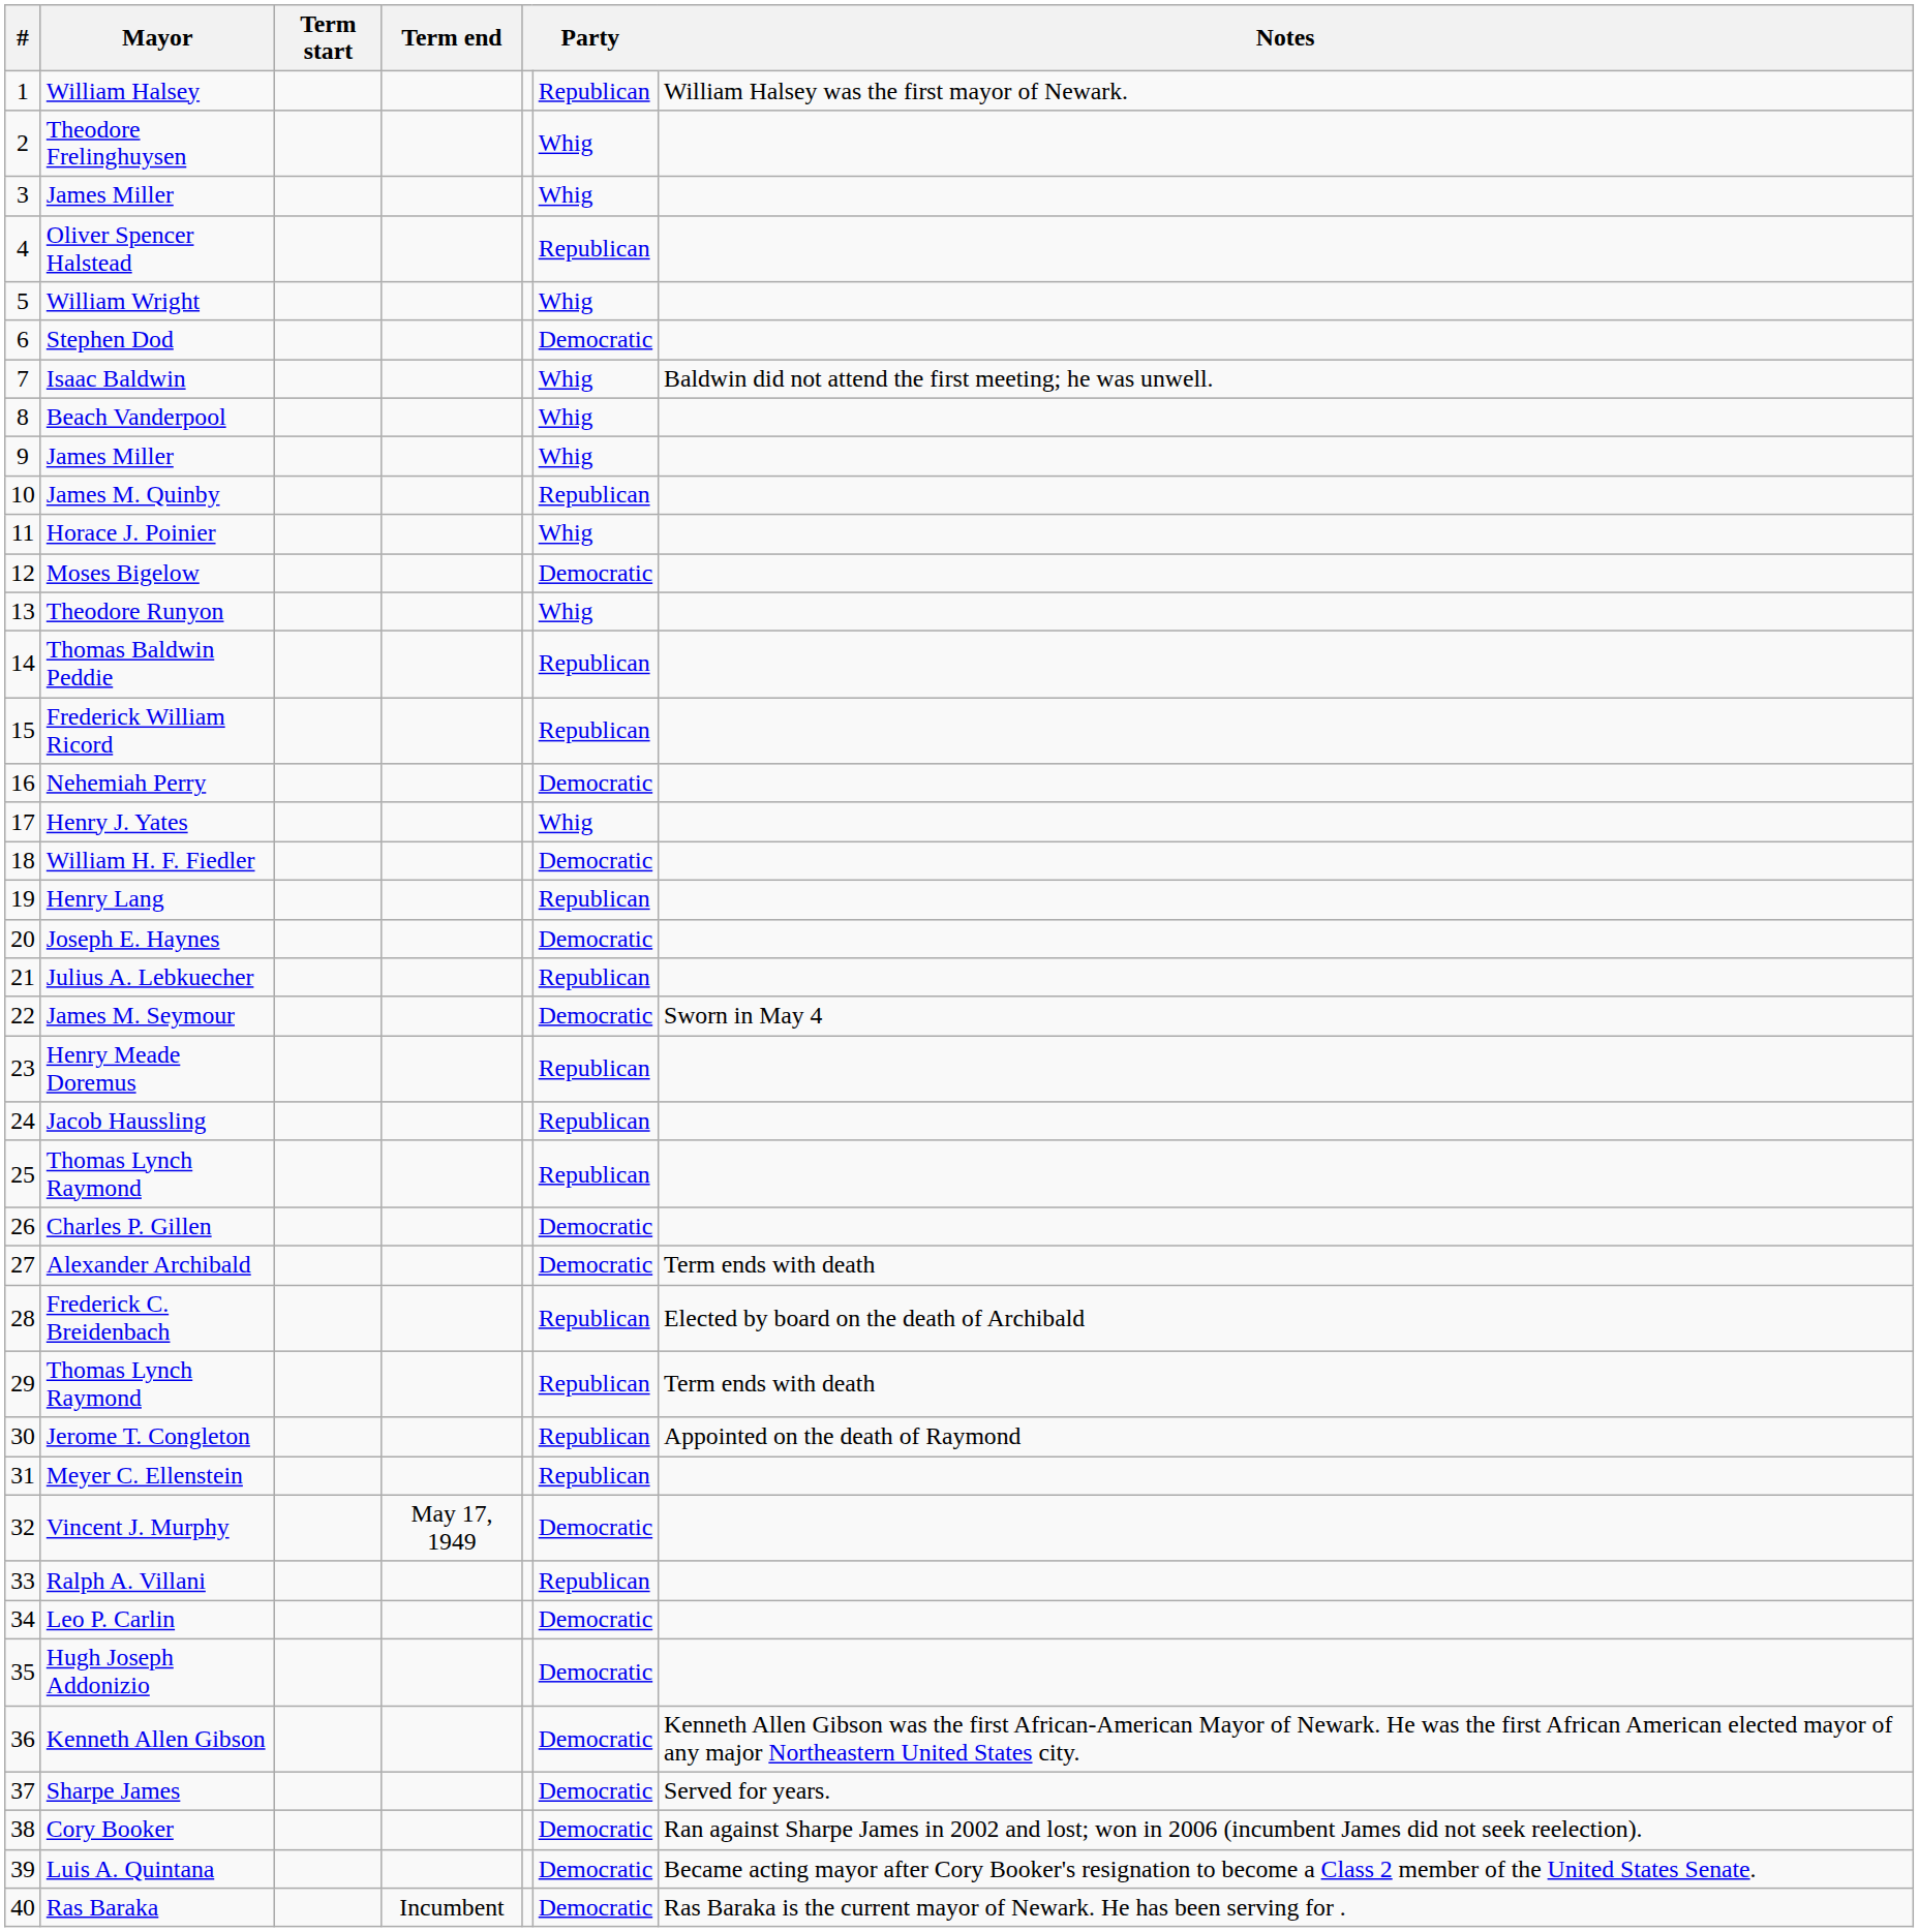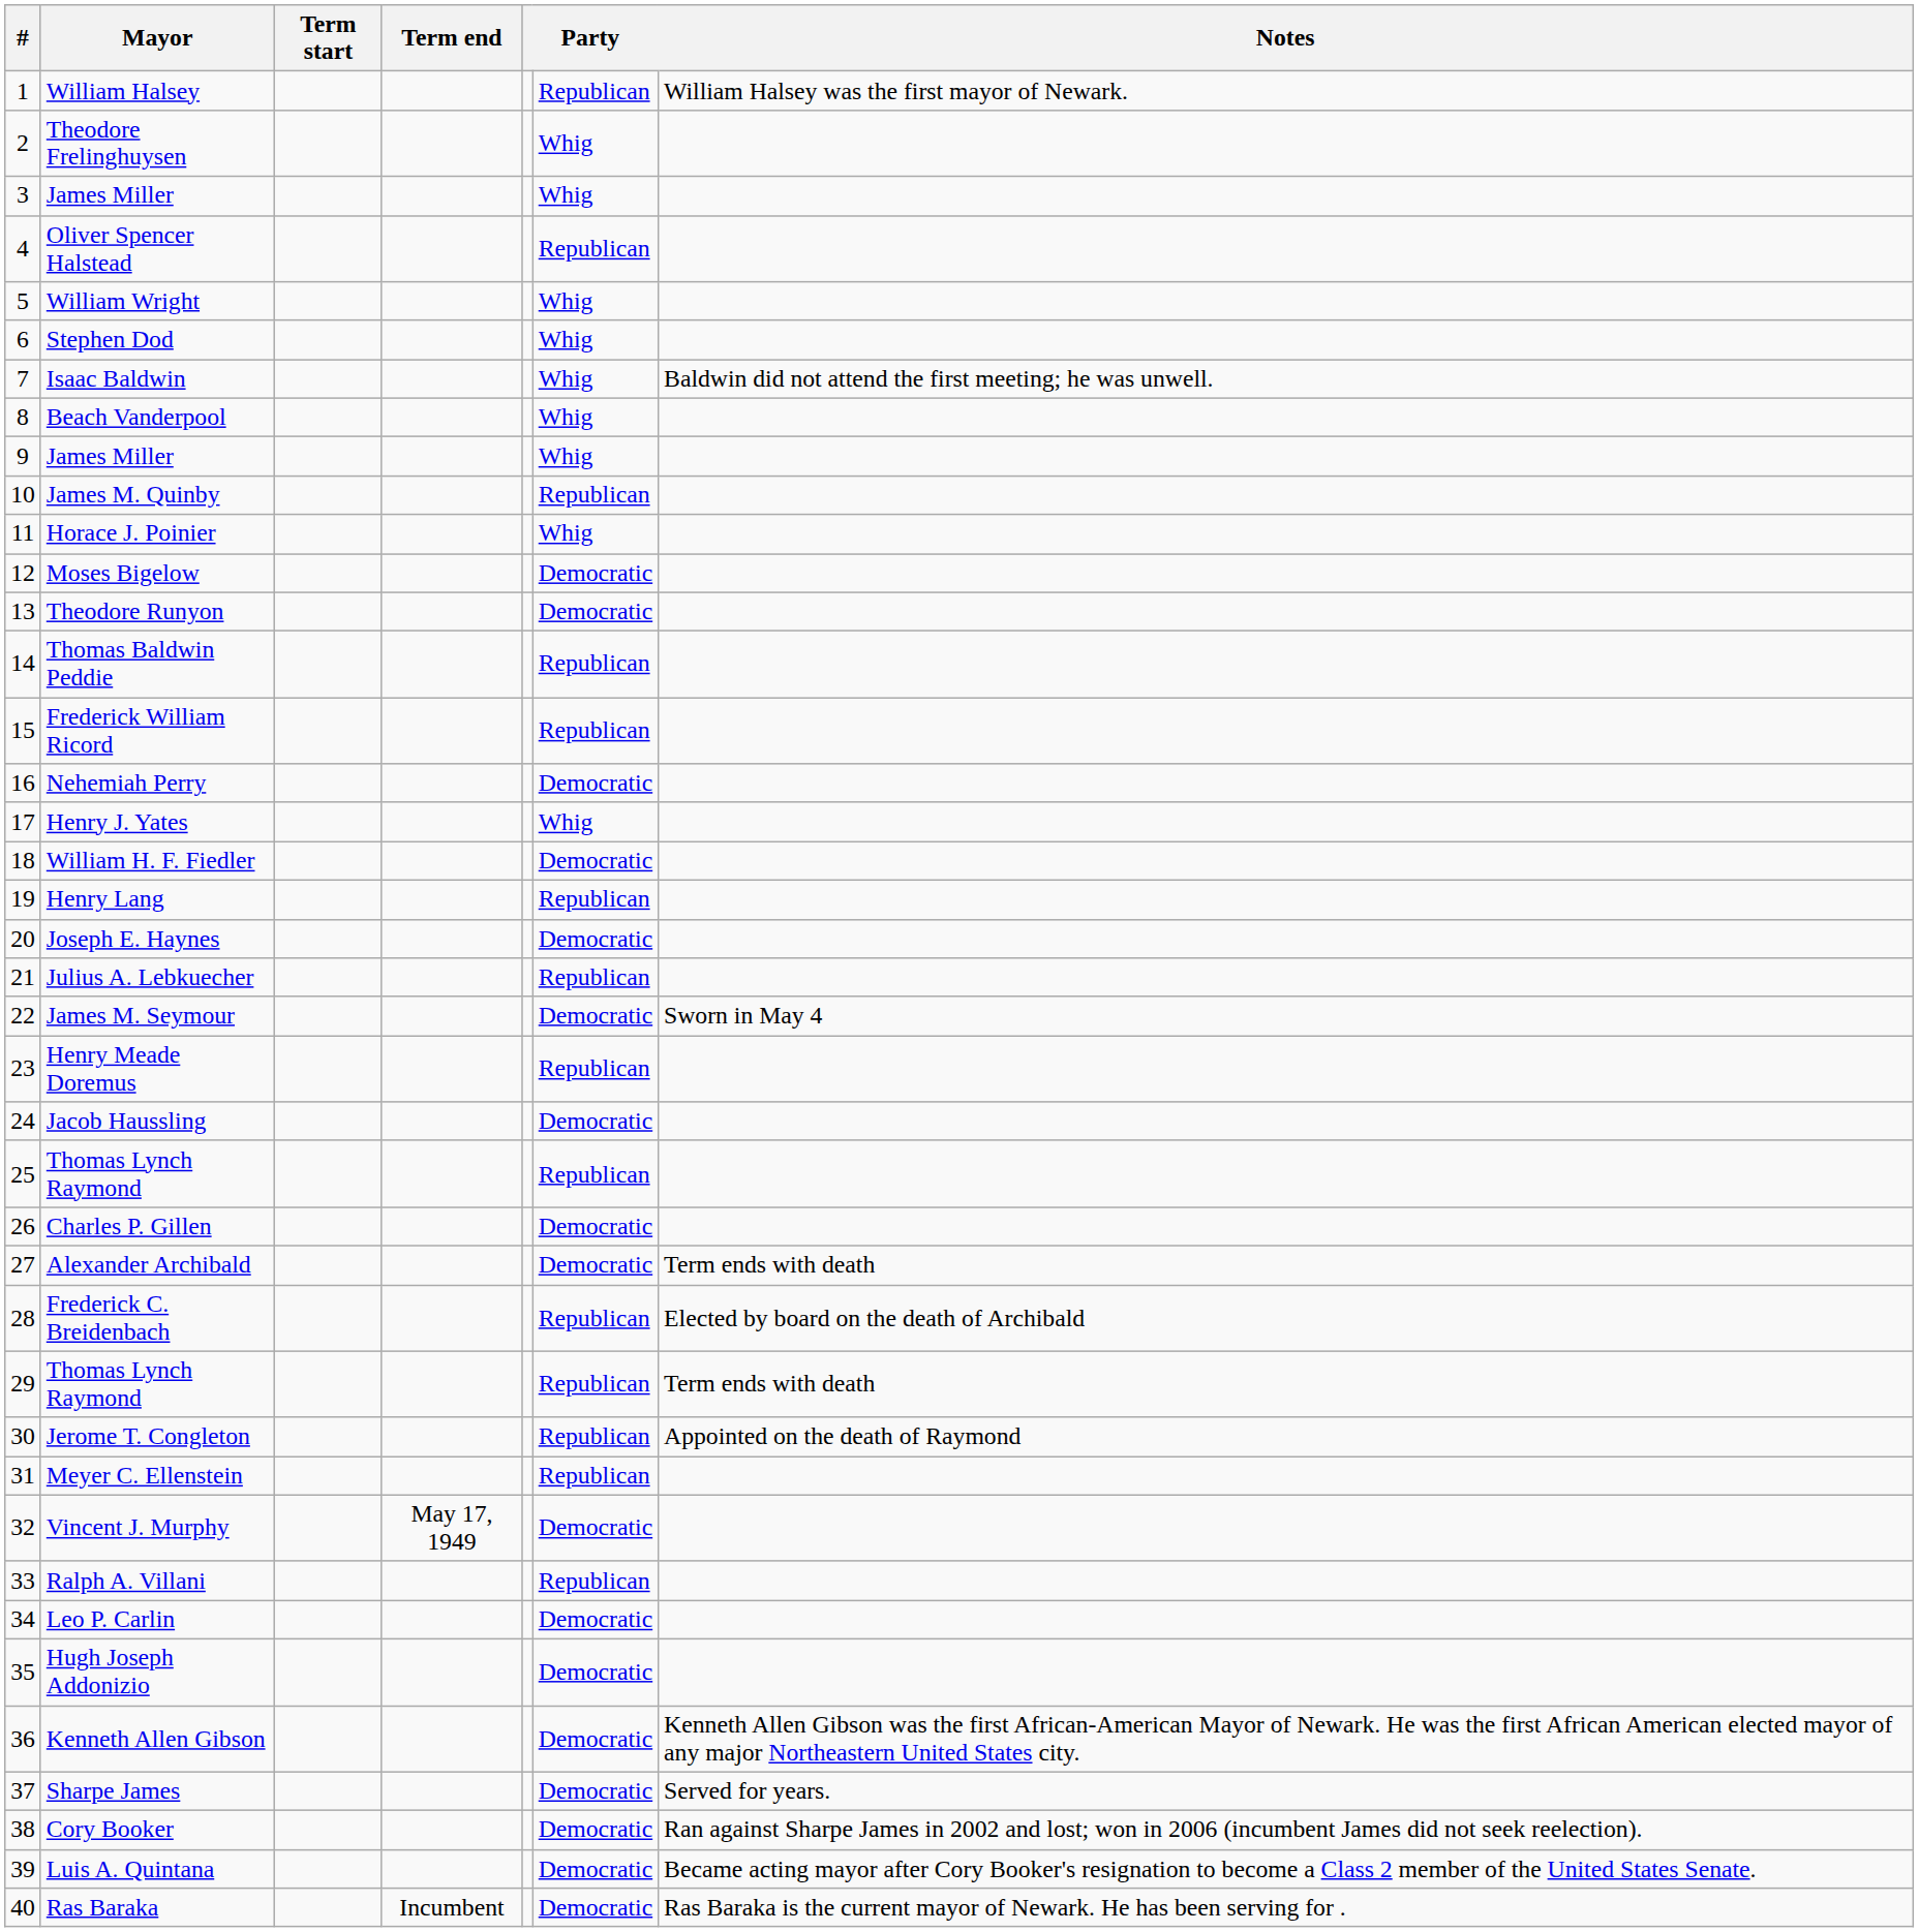 <table class="wikitable sortable">
 <tr>
 <th align=center>#</th>
 <th>Mayor</th>
 <th>Term start</th>
 <th>Term end</th>
 <th colspan=2>Party</th>
 <th style="border-left-style:hidden; padding:0.1em 0;">Notes</th>
 </tr>
 <tr>
 <td align=center>1</td>
 <td><a href='#'>William Halsey</a></td>
 <td align=center></td>
 <td align=center></td>
 <td bgcolor=></td>
 <td><a href='#'>Republican</a></td>
 <td>William Halsey was the first mayor of Newark.</td>
 </tr>
 <tr>
 <td align=center>2</td>
 <td><a href='#'>Theodore Frelinghuysen</a></td>
 <td align=center></td>
 <td align=center></td>
 <td bgcolor=></td>
 <td><a href='#'>Whig</a></td>
 <td></td>
 </tr>
 <tr>
 <td align=center>3</td>
 <td><a href='#'>James Miller</a></td>
 <td align=center></td>
 <td align=center></td>
 <td bgcolor=></td>
 <td><a href='#'>Whig</a></td>
 <td></td>
 </tr>
 <tr>
 <td align=center>4</td>
 <td><a href='#'>Oliver Spencer Halstead</a></td>
 <td align=center></td>
 <td align=center></td>
 <td bgcolor=></td>
 <td><a href='#'>Republican</a></td>
 <td></td>
 </tr>
 <tr>
 <td align=center>5</td>
 <td><a href='#'>William Wright</a></td>
 <td align=center></td>
 <td align=center></td>
 <td bgcolor=></td>
 <td><a href='#'>Whig</a></td>
 <td></td>
 </tr>
 <tr>
 <td align=center>6</td>
 <td><a href='#'>Stephen Dod</a></td>
 <td align=center></td>
 <td align=center></td>
 <td bgcolor=></td>
-<td><a href='#'>Democratic</a></td>
+<td><a href='#'>Whig</a></td>
 <td></td>
 </tr>
 <tr>
 <td align=center>7</td>
 <td><a href='#'>Isaac Baldwin</a></td>
 <td align=center></td>
 <td align=center></td>
 <td bgcolor=></td>
 <td><a href='#'>Whig</a></td>
 <td>Baldwin did not attend the first meeting; he was unwell.</td>
 </tr>
 <tr>
 <td align=center>8</td>
 <td><a href='#'>Beach Vanderpool</a></td>
 <td align=center></td>
 <td align=center></td>
 <td bgcolor=></td>
 <td><a href='#'>Whig</a></td>
 <td></td>
 </tr>
 <tr>
 <td align=center>9</td>
 <td><a href='#'>James Miller</a></td>
 <td align=center></td>
 <td align=center></td>
 <td bgcolor=></td>
 <td><a href='#'>Whig</a></td>
 <td></td>
 </tr>
 <tr>
 <td align=center>10</td>
 <td><a href='#'>James M. Quinby</a></td>
 <td align=center></td>
 <td align=center></td>
 <td bgcolor=></td>
 <td><a href='#'>Republican</a></td>
 <td></td>
 </tr>
 <tr>
 <td align=center>11</td>
 <td><a href='#'>Horace J. Poinier</a></td>
 <td align=center></td>
 <td align=center></td>
 <td bgcolor=></td>
 <td><a href='#'>Whig</a></td>
 <td></td>
 </tr>
 <tr>
 <td align=center>12</td>
 <td><a href='#'>Moses Bigelow</a></td>
 <td align=center></td>
 <td align=center></td>
 <td bgcolor=></td>
 <td><a href='#'>Democratic</a></td>
 <td></td>
 </tr>
 <tr>
 <td align=center>13</td>
 <td><a href='#'>Theodore Runyon</a></td>
 <td align=center></td>
 <td align=center></td>
 <td bgcolor=></td>
-<td><a href='#'>Whig</a></td>
+<td><a href='#'>Democratic</a></td>
 <td></td>
 </tr>
 <tr>
 <td align=center>14</td>
 <td><a href='#'>Thomas Baldwin Peddie</a></td>
 <td align=center></td>
 <td align=center></td>
 <td bgcolor=></td>
 <td><a href='#'>Republican</a></td>
 <td></td>
 </tr>
 <tr>
 <td align=center>15</td>
 <td><a href='#'>Frederick William Ricord</a></td>
 <td align=center></td>
 <td align=center></td>
 <td bgcolor=></td>
 <td><a href='#'>Republican</a></td>
 <td></td>
 </tr>
 <tr>
 <td align=center>16</td>
 <td><a href='#'>Nehemiah Perry</a></td>
 <td align=center></td>
 <td align=center></td>
 <td bgcolor=></td>
 <td><a href='#'>Democratic</a></td>
 <td></td>
 </tr>
 <tr>
 <td align=center>17</td>
 <td><a href='#'>Henry J. Yates</a></td>
 <td align=center></td>
 <td align=center></td>
 <td bgcolor=></td>
 <td><a href='#'>Whig</a></td>
 <td></td>
 </tr>
 <tr>
 <td align=center>18</td>
 <td><a href='#'>William H. F. Fiedler</a></td>
 <td align=center></td>
 <td align=center></td>
 <td bgcolor=></td>
 <td><a href='#'>Democratic</a></td>
 <td></td>
 </tr>
 <tr>
 <td align=center>19</td>
 <td><a href='#'>Henry Lang</a></td>
 <td align=center></td>
 <td align=center></td>
 <td bgcolor=></td>
 <td><a href='#'>Republican</a></td>
 <td></td>
 </tr>
 <tr>
 <td align=center>20</td>
 <td><a href='#'>Joseph E. Haynes</a></td>
 <td align=center></td>
 <td align=center></td>
 <td bgcolor=></td>
 <td><a href='#'>Democratic</a></td>
 <td></td>
 </tr>
 <tr>
 <td align=center>21</td>
 <td><a href='#'>Julius A. Lebkuecher</a></td>
 <td align=center></td>
 <td align=center></td>
 <td bgcolor=></td>
 <td><a href='#'>Republican</a></td>
 <td></td>
 </tr>
 <tr>
 <td align=center>22</td>
 <td><a href='#'>James M. Seymour</a></td>
 <td align=center></td>
 <td align=center></td>
 <td bgcolor=></td>
 <td><a href='#'>Democratic</a></td>
 <td>Sworn in May 4</td>
 </tr>
 <tr>
 <td align=center>23</td>
 <td><a href='#'>Henry Meade Doremus</a></td>
 <td align=center></td>
 <td align=center></td>
 <td bgcolor=></td>
 <td><a href='#'>Republican</a></td>
 <td></td>
 </tr>
 <tr>
 <td align=center>24</td>
 <td><a href='#'>Jacob Haussling</a></td>
 <td align=center></td>
 <td align=center></td>
 <td bgcolor=></td>
-<td><a href='#'>Republican</a></td>
+<td><a href='#'>Democratic</a></td>
 <td></td>
 </tr>
 <tr>
 <td align=center>25</td>
 <td><a href='#'>Thomas Lynch Raymond</a></td>
 <td align=center></td>
 <td align=center></td>
 <td bgcolor=></td>
 <td><a href='#'>Republican</a></td>
 <td></td>
 </tr>
 <tr>
 <td align=center>26</td>
 <td><a href='#'>Charles P. Gillen</a></td>
 <td align=center></td>
 <td align=center></td>
 <td bgcolor=></td>
 <td><a href='#'>Democratic</a></td>
 <td></td>
 </tr>
 <tr>
 <td align=center>27</td>
 <td><a href='#'>Alexander Archibald</a></td>
 <td align=center></td>
 <td align=center></td>
 <td bgcolor=></td>
 <td><a href='#'>Democratic</a></td>
 <td>Term ends with death</td>
 </tr>
 <tr>
 <td align=center>28</td>
 <td><a href='#'>Frederick C. Breidenbach</a></td>
 <td align=center></td>
 <td align=center></td>
 <td bgcolor=></td>
 <td><a href='#'>Republican</a></td>
 <td>Elected by board on the death of Archibald</td>
 </tr>
 <tr>
 <td align=center>29</td>
 <td><a href='#'>Thomas Lynch Raymond</a></td>
 <td align=center></td>
 <td align=center></td>
 <td bgcolor=></td>
 <td><a href='#'>Republican</a></td>
 <td>Term ends with death</td>
 </tr>
 <tr>
 <td align=center>30</td>
 <td><a href='#'>Jerome T. Congleton</a></td>
 <td align=center></td>
 <td align=center></td>
 <td bgcolor=></td>
 <td><a href='#'>Republican</a></td>
 <td>Appointed on the death of Raymond</td>
 </tr>
 <tr>
 <td align=center>31</td>
 <td><a href='#'>Meyer C. Ellenstein</a></td>
 <td align=center></td>
 <td align=center></td>
 <td bgcolor=></td>
 <td><a href='#'>Republican</a></td>
 <td></td>
 </tr>
 <tr>
 <td align=center>32</td>
 <td><a href='#'>Vincent J. Murphy</a></td>
 <td align=center></td>
 <td align=center>May 17, 1949</td>
 <td bgcolor=></td>
 <td><a href='#'>Democratic</a></td>
 <td></td>
 </tr>
 <tr>
 <td align=center>33</td>
 <td><a href='#'>Ralph A. Villani</a></td>
 <td align=center></td>
 <td align=center></td>
 <td bgcolor=></td>
 <td><a href='#'>Republican</a></td>
 <td></td>
 </tr>
 <tr>
 <td align=center>34</td>
 <td><a href='#'>Leo P. Carlin</a></td>
 <td align=center></td>
 <td align=center></td>
 <td bgcolor=></td>
 <td><a href='#'>Democratic</a></td>
 <td></td>
 </tr>
 <tr>
 <td align=center>35</td>
 <td><a href='#'>Hugh Joseph Addonizio</a></td>
 <td align=center></td>
 <td align=center></td>
 <td bgcolor=></td>
 <td><a href='#'>Democratic</a></td>
 <td></td>
 </tr>
 <tr>
 <td align=center>36</td>
 <td><a href='#'>Kenneth Allen Gibson</a></td>
 <td align=center></td>
 <td align=center></td>
 <td bgcolor=></td>
 <td><a href='#'>Democratic</a></td>
 <td>Kenneth Allen Gibson was the first African-American Mayor of Newark. He was the first African American elected mayor of any major <a href='#'>Northeastern United States</a> city.</td>
 </tr>
 <tr>
 <td align=center>37</td>
 <td><a href='#'>Sharpe James</a></td>
 <td align=center></td>
 <td align=center></td>
 <td bgcolor=></td>
 <td><a href='#'>Democratic</a></td>
 <td>Served for  years.</td>
 </tr>
 <tr>
 <td align=center>38</td>
 <td><a href='#'>Cory Booker</a></td>
 <td align=center></td>
 <td align=center></td>
 <td bgcolor=></td>
 <td><a href='#'>Democratic</a></td>
 <td>Ran against Sharpe James in 2002 and lost; won in 2006 (incumbent James did not seek reelection).</td>
 </tr>
 <tr>
 <td align=center>39</td>
 <td><a href='#'>Luis A. Quintana</a></td>
 <td align=center></td>
 <td align=center></td>
 <td bgcolor=></td>
 <td><a href='#'>Democratic</a></td>
 <td>Became acting mayor after Cory Booker's resignation to become a <a href='#'>Class 2</a> member of the <a href='#'>United States Senate</a>.</td>
 </tr>
 <tr>
 <td align=center>40</td>
 <td><a href='#'>Ras Baraka</a></td>
 <td align=center></td>
 <td align=center>Incumbent</td>
 <td bgcolor=></td>
 <td><a href='#'>Democratic</a></td>
 <td>Ras Baraka is the current mayor of Newark. He has been serving for .</td>
 </tr>
 </table>
